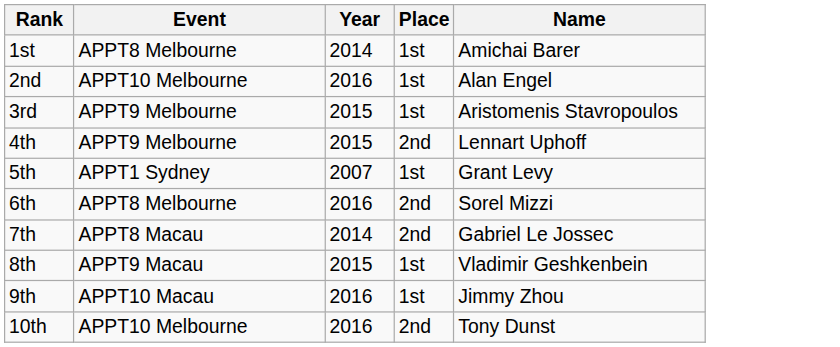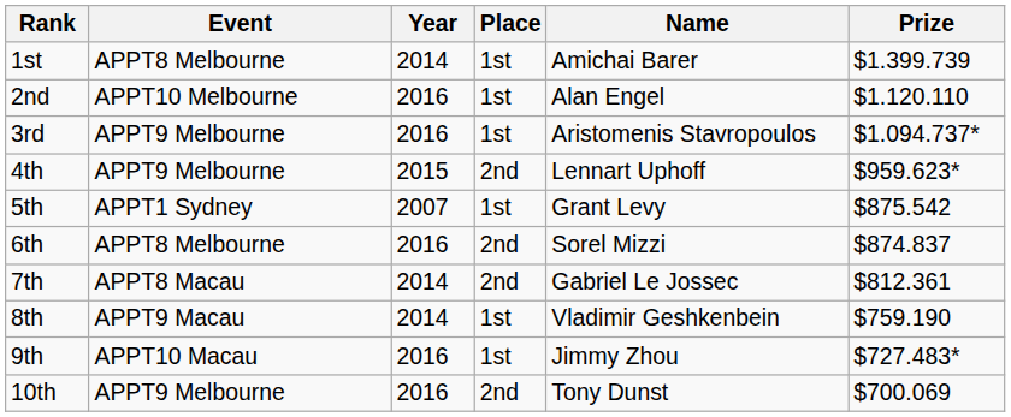 <table class="wikitable">
 <tr>
 <th width="50">Rank</th>
 <th width="200">Event</th>
 <th width="50">Year</th>
 <th width="30">Place</th>
 <th width="200">Name</th>
+<th width="100">Prize</th>
 </tr>
 <tr>
 <td>1st</td>
 <td> APPT8 Melbourne</td>
 <td>2014</td>
 <td>1st</td>
 <td> Amichai Barer</td>
+<td>$1.399.739</td>
 </tr>
 <tr>
 <td>2nd</td>
 <td> APPT10 Melbourne</td>
 <td>2016</td>
 <td>1st</td>
 <td> Alan Engel</td>
+<td>$1.120.110</td>
 </tr>
 <tr>
 <td>3rd</td>
 <td> APPT9 Melbourne</td>
-<td>2015</td>
+<td>2016</td>
 <td>1st</td>
 <td> Aristomenis Stavropoulos</td>
+<td>$1.094.737*</td>
 </tr>
 <tr>
 <td>4th</td>
 <td> APPT9 Melbourne</td>
 <td>2015</td>
 <td>2nd</td>
 <td> Lennart Uphoff</td>
+<td>$959.623*</td>
 </tr>
 <tr>
 <td>5th</td>
 <td> APPT1 Sydney</td>
 <td>2007</td>
 <td>1st</td>
 <td> Grant Levy</td>
+<td>$875.542</td>
 </tr>
 <tr>
 <td>6th</td>
 <td> APPT8 Melbourne</td>
 <td>2016</td>
 <td>2nd</td>
 <td> Sorel Mizzi</td>
+<td>$874.837</td>
 </tr>
 <tr>
 <td>7th</td>
 <td> APPT8 Macau</td>
 <td>2014</td>
 <td>2nd</td>
 <td> Gabriel Le Jossec</td>
+<td>$812.361</td>
 </tr>
 <tr>
 <td>8th</td>
 <td> APPT9 Macau</td>
-<td>2015</td>
+<td>2014</td>
 <td>1st</td>
 <td> Vladimir Geshkenbein</td>
+<td>$759.190</td>
 </tr>
 <tr>
 <td>9th</td>
 <td> APPT10 Macau</td>
 <td>2016</td>
 <td>1st</td>
 <td> Jimmy Zhou</td>
+<td>$727.483*</td>
 </tr>
 <tr>
 <td>10th</td>
-<td> APPT10 Melbourne</td>
+<td> APPT9 Melbourne</td>
 <td>2016</td>
 <td>2nd</td>
 <td> Tony Dunst</td>
+<td>$700.069</td>
 </tr>
 </table>
